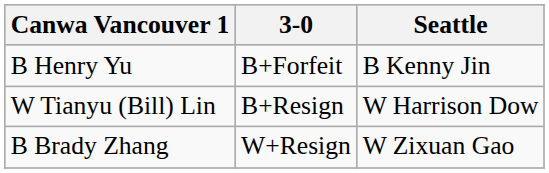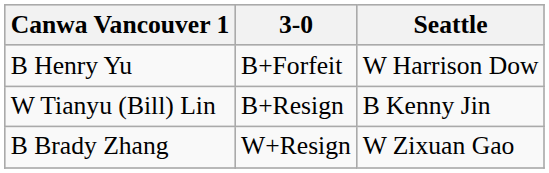 <table class="wikitable">
 <tr>
 <th>Canwa Vancouver 1</th>
 <th>3-0</th>
 <th>Seattle</th>
 </tr>
 <tr>
 <td>B Henry Yu</td>
 <td>B+Forfeit</td>
-<td>B Kenny Jin</td>
+<td>W Harrison Dow</td>
 </tr>
 <tr>
 <td>W Tianyu (Bill) Lin</td>
 <td>B+Resign</td>
-<td>W Harrison Dow</td>
+<td>B Kenny Jin</td>
 </tr>
 <tr>
 <td>B Brady Zhang</td>
 <td>W+Resign</td>
 <td>W Zixuan Gao</td>
 </tr>
 </table>
